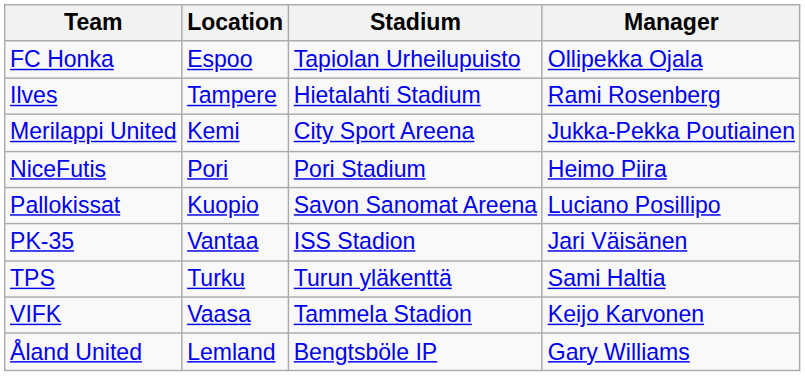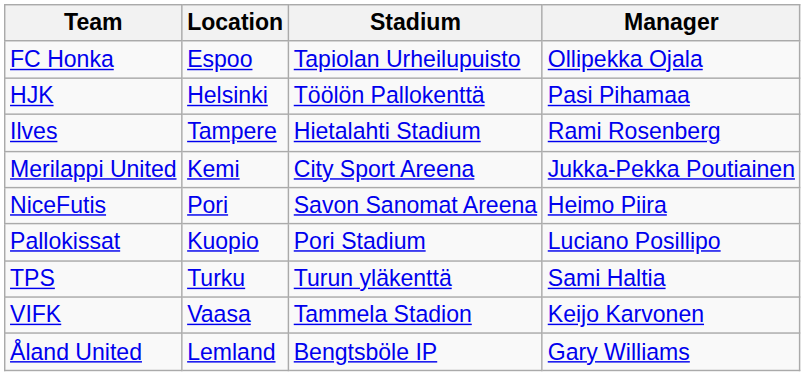 <table class="wikitable">
 <tr>
 <th>Team</th>
 <th>Location</th>
 <th>Stadium</th>
 <th>Manager</th>
 </tr>
 <tr>
 <td><a href='#'>FC Honka</a></td>
 <td><a href='#'>Espoo</a></td>
 <td><a href='#'>Tapiolan Urheilupuisto</a></td>
 <td> <a href='#'>Ollipekka Ojala</a></td>
+</tr>
+<tr>
+<td><a href='#'>HJK</a></td>
+<td><a href='#'>Helsinki</a></td>
+<td><a href='#'>Töölön Pallokenttä</a></td>
+<td> <a href='#'>Pasi Pihamaa</a></td>
 </tr>
 <tr>
 <td><a href='#'>Ilves</a></td>
 <td><a href='#'>Tampere</a></td>
 <td><a href='#'>Hietalahti Stadium</a></td>
 <td> <a href='#'>Rami Rosenberg</a></td>
 </tr>
 <tr>
 <td><a href='#'>Merilappi United</a></td>
 <td><a href='#'>Kemi</a></td>
 <td><a href='#'>City Sport Areena</a></td>
 <td> <a href='#'>Jukka-Pekka Poutiainen</a></td>
 </tr>
 <tr>
 <td><a href='#'>NiceFutis</a></td>
 <td><a href='#'>Pori</a></td>
-<td><a href='#'>Pori Stadium</a></td>
+<td><a href='#'>Savon Sanomat Areena</a></td>
 <td> <a href='#'>Heimo Piira</a></td>
 </tr>
 <tr>
 <td><a href='#'>Pallokissat</a></td>
 <td><a href='#'>Kuopio</a></td>
-<td><a href='#'>Savon Sanomat Areena</a></td>
+<td><a href='#'>Pori Stadium</a></td>
 <td> <a href='#'>Luciano Posillipo</a></td>
-</tr>
-<tr>
-<td><a href='#'>PK-35</a></td>
-<td><a href='#'>Vantaa</a></td>
-<td><a href='#'>ISS Stadion</a></td>
-<td> <a href='#'>Jari Väisänen</a></td>
 </tr>
 <tr>
 <td><a href='#'>TPS</a></td>
 <td><a href='#'>Turku</a></td>
 <td><a href='#'>Turun yläkenttä</a></td>
 <td> <a href='#'>Sami Haltia</a></td>
 </tr>
 <tr>
 <td><a href='#'>VIFK</a></td>
 <td><a href='#'>Vaasa</a></td>
 <td><a href='#'>Tammela Stadion</a></td>
 <td> <a href='#'>Keijo Karvonen</a></td>
 </tr>
 <tr>
 <td><a href='#'>Åland United</a></td>
 <td><a href='#'>Lemland</a></td>
 <td><a href='#'>Bengtsböle IP</a></td>
 <td> <a href='#'>Gary Williams</a></td>
 </tr>
 </table>
